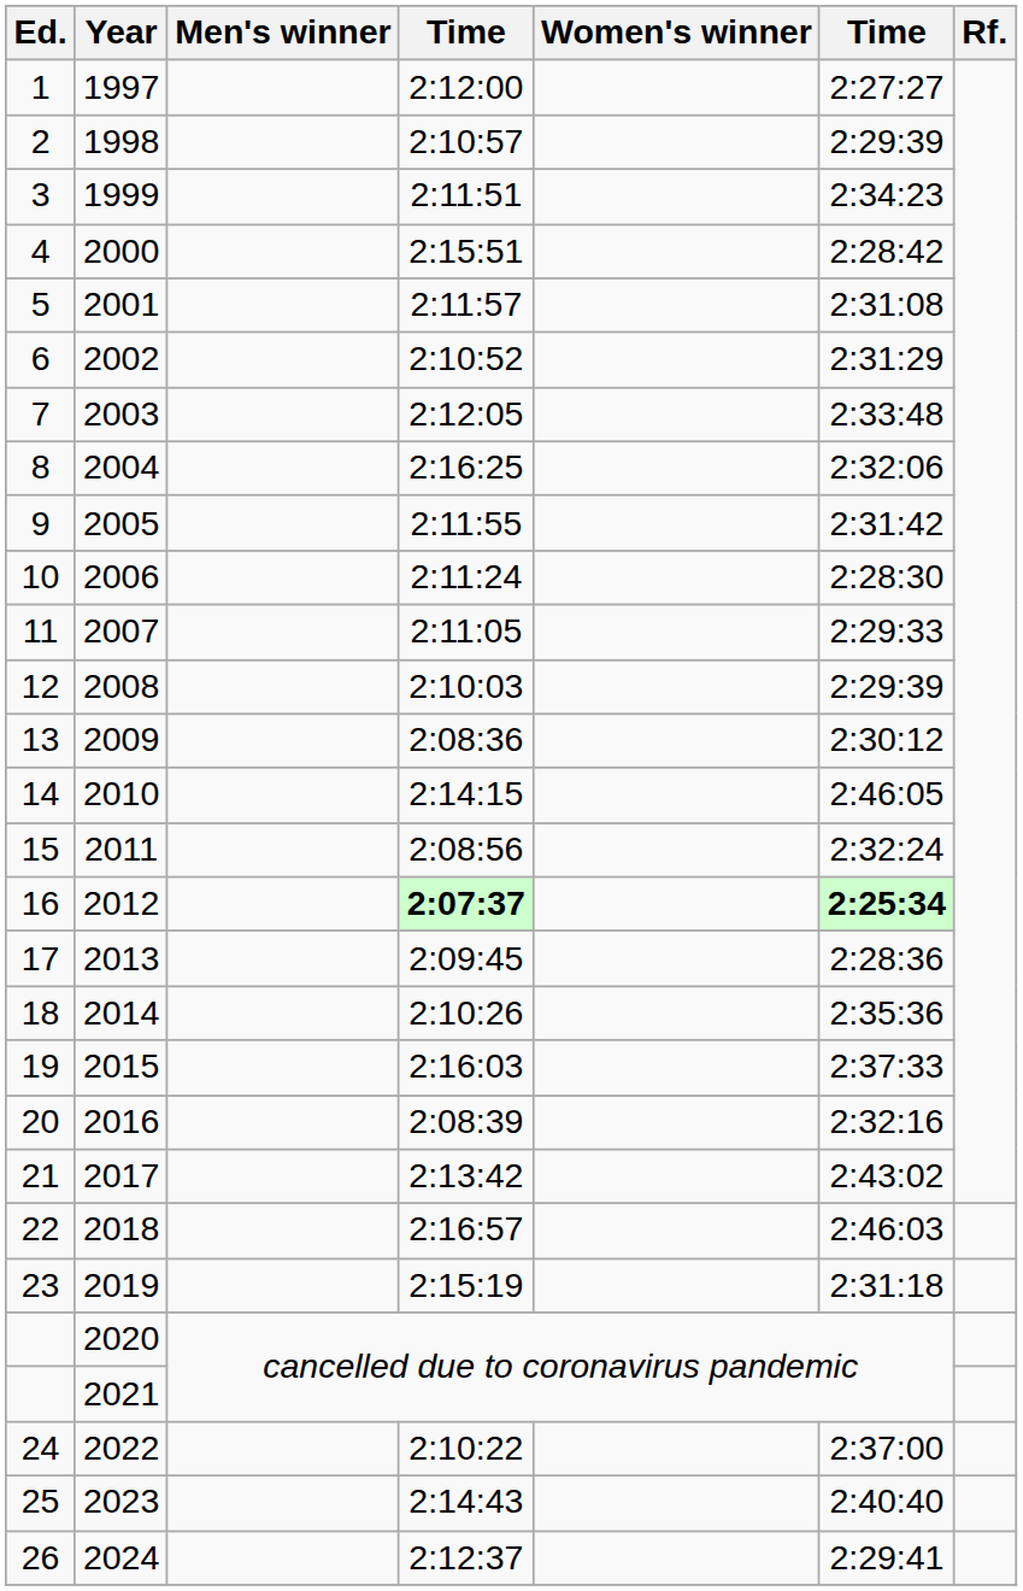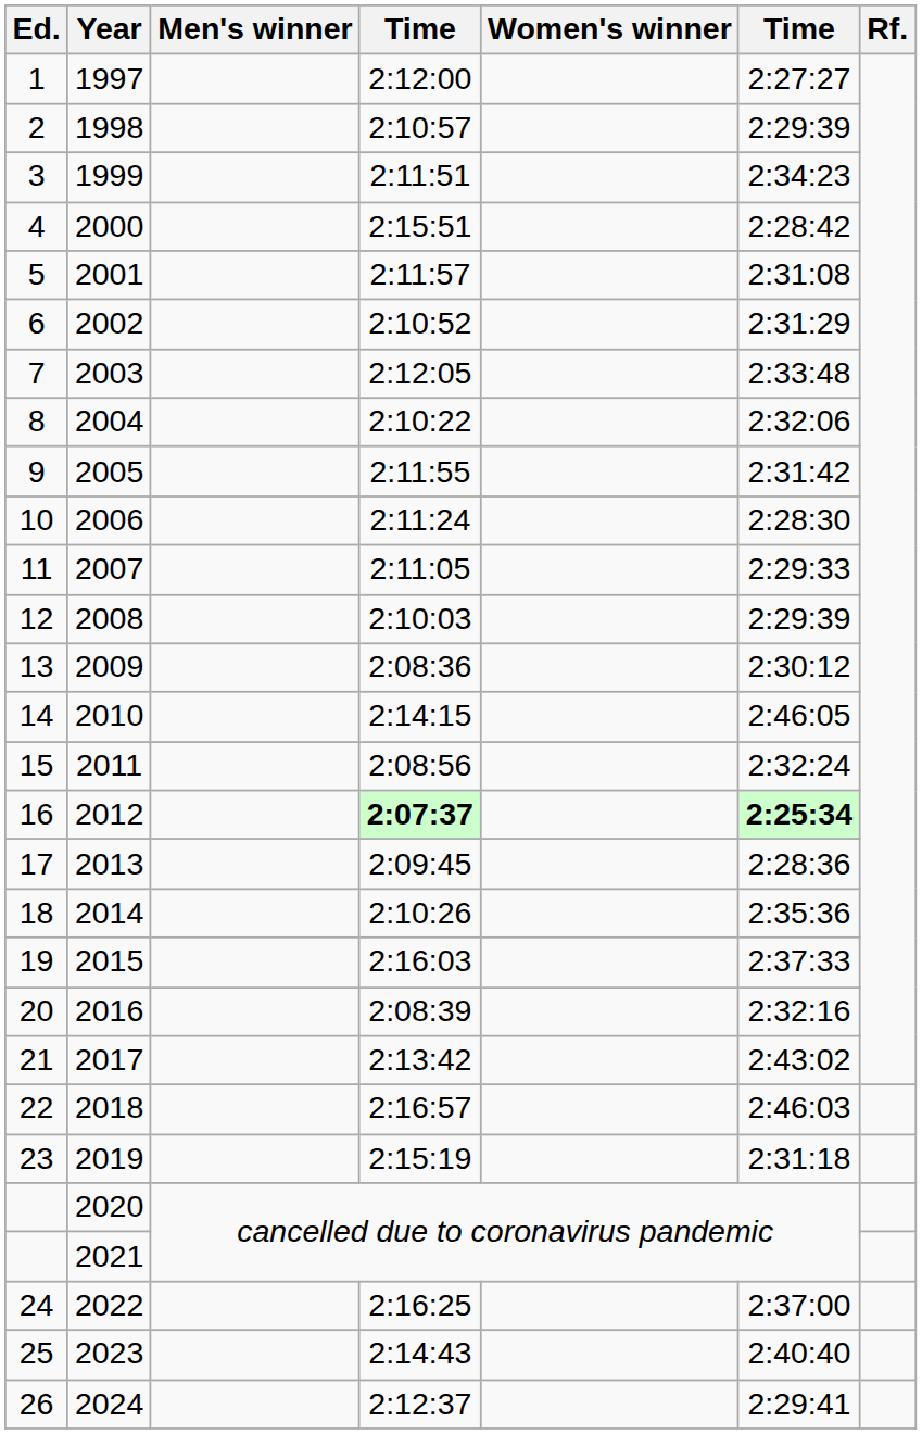 <table class="wikitable sortable" style="text-align:center">
 <tr>
 <th class="unsortable">Ed.</th>
 <th>Year</th>
 <th>Men's winner</th>
 <th>Time</th>
 <th>Women's winner</th>
 <th>Time</th>
 <th class="unsortable">Rf.</th>
 </tr>
 <tr>
 <td>1</td>
 <td>1997</td>
 <td align="left"></td>
 <td>2:12:00</td>
 <td align="left"></td>
 <td>2:27:27</td>
 </tr>
 <tr>
 <td>2</td>
 <td>1998</td>
 <td align="left"></td>
 <td>2:10:57</td>
 <td align="left"></td>
 <td>2:29:39</td>
 </tr>
 <tr>
 <td>3</td>
 <td>1999</td>
 <td align="left"></td>
 <td>2:11:51</td>
 <td align="left"></td>
 <td>2:34:23</td>
 </tr>
 <tr>
 <td>4</td>
 <td>2000</td>
 <td align="left"></td>
 <td>2:15:51</td>
 <td align="left"></td>
 <td>2:28:42</td>
 </tr>
 <tr>
 <td>5</td>
 <td>2001</td>
 <td align="left"></td>
 <td>2:11:57</td>
 <td align="left"></td>
 <td>2:31:08</td>
 </tr>
 <tr>
 <td>6</td>
 <td>2002</td>
 <td align="left"></td>
 <td>2:10:52</td>
 <td align="left"></td>
 <td>2:31:29</td>
 </tr>
 <tr>
 <td>7</td>
 <td>2003</td>
 <td align="left"></td>
 <td>2:12:05</td>
 <td align="left"></td>
 <td>2:33:48</td>
 </tr>
 <tr>
 <td>8</td>
 <td>2004</td>
 <td align="left"></td>
-<td>2:16:25</td>
+<td>2:10:22</td>
 <td align="left"></td>
 <td>2:32:06</td>
 </tr>
 <tr>
 <td>9</td>
 <td>2005</td>
 <td align="left"></td>
 <td>2:11:55</td>
 <td align="left"></td>
 <td>2:31:42</td>
 </tr>
 <tr>
 <td>10</td>
 <td>2006</td>
 <td align="left"></td>
 <td>2:11:24</td>
 <td align="left"></td>
 <td>2:28:30</td>
 </tr>
 <tr>
 <td>11</td>
 <td>2007</td>
 <td align="left"></td>
 <td>2:11:05</td>
 <td align="left"></td>
 <td>2:29:33</td>
 </tr>
 <tr>
 <td>12</td>
 <td>2008</td>
 <td align="left"></td>
 <td>2:10:03</td>
 <td align="left"></td>
 <td>2:29:39</td>
 </tr>
 <tr>
 <td>13</td>
 <td>2009</td>
 <td align="left"></td>
 <td>2:08:36</td>
 <td align="left"></td>
 <td>2:30:12</td>
 </tr>
 <tr>
 <td>14</td>
 <td>2010</td>
 <td align="left"></td>
 <td>2:14:15</td>
 <td align="left"></td>
 <td>2:46:05</td>
 </tr>
 <tr>
 <td>15</td>
 <td>2011</td>
 <td align="left"></td>
 <td>2:08:56</td>
 <td align="left"></td>
 <td>2:32:24</td>
 </tr>
 <tr>
 <td>16</td>
 <td>2012</td>
 <td align="left"></td>
 <td bgcolor="#CCFFCC"><strong>2:07:37</strong></td>
 <td align="left"></td>
 <td bgcolor="#CCFFCC"><strong>2:25:34</strong></td>
 </tr>
 <tr>
 <td>17</td>
 <td>2013</td>
 <td align="left"></td>
 <td>2:09:45</td>
 <td align="left"></td>
 <td>2:28:36</td>
 </tr>
 <tr>
 <td>18</td>
 <td>2014</td>
 <td align="left"></td>
 <td>2:10:26</td>
 <td align="left"></td>
 <td>2:35:36</td>
 </tr>
 <tr>
 <td>19</td>
 <td>2015</td>
 <td align="left"></td>
 <td>2:16:03</td>
 <td align="left"></td>
 <td>2:37:33</td>
 </tr>
 <tr>
 <td>20</td>
 <td>2016</td>
 <td align="left"></td>
 <td>2:08:39</td>
 <td align="left"></td>
 <td>2:32:16</td>
 </tr>
 <tr>
 <td>21</td>
 <td>2017</td>
 <td align="left"></td>
 <td>2:13:42</td>
 <td align="left"></td>
 <td>2:43:02</td>
 </tr>
 <tr>
 <td>22</td>
 <td>2018</td>
 <td align="left"></td>
 <td>2:16:57</td>
 <td align="left"></td>
 <td>2:46:03</td>
 <td></td>
 </tr>
 <tr>
 <td>23</td>
 <td>2019</td>
 <td align="left"></td>
 <td>2:15:19</td>
 <td align="left"></td>
 <td>2:31:18</td>
 <td></td>
 </tr>
 <tr>
 <td></td>
 <td>2020</td>
 <td rowspan=2 colspan="4" align="center" data-sort-value=""><em>cancelled due to coronavirus pandemic</em></td>
 <td></td>
 </tr>
 <tr>
 <td></td>
 <td>2021</td>
 <td></td>
 </tr>
 <tr>
 <td>24</td>
 <td>2022</td>
 <td align="left"></td>
-<td>2:10:22</td>
+<td>2:16:25</td>
 <td align="left"></td>
 <td>2:37:00</td>
 <td></td>
 </tr>
 <tr>
 <td>25</td>
 <td>2023</td>
 <td align="left"></td>
 <td>2:14:43</td>
 <td align="left"></td>
 <td>2:40:40</td>
 <td></td>
 </tr>
 <tr>
 <td>26</td>
 <td>2024</td>
 <td align="left"></td>
 <td>2:12:37</td>
 <td align="left"></td>
 <td>2:29:41</td>
 <td></td>
 </tr>
 </table>
